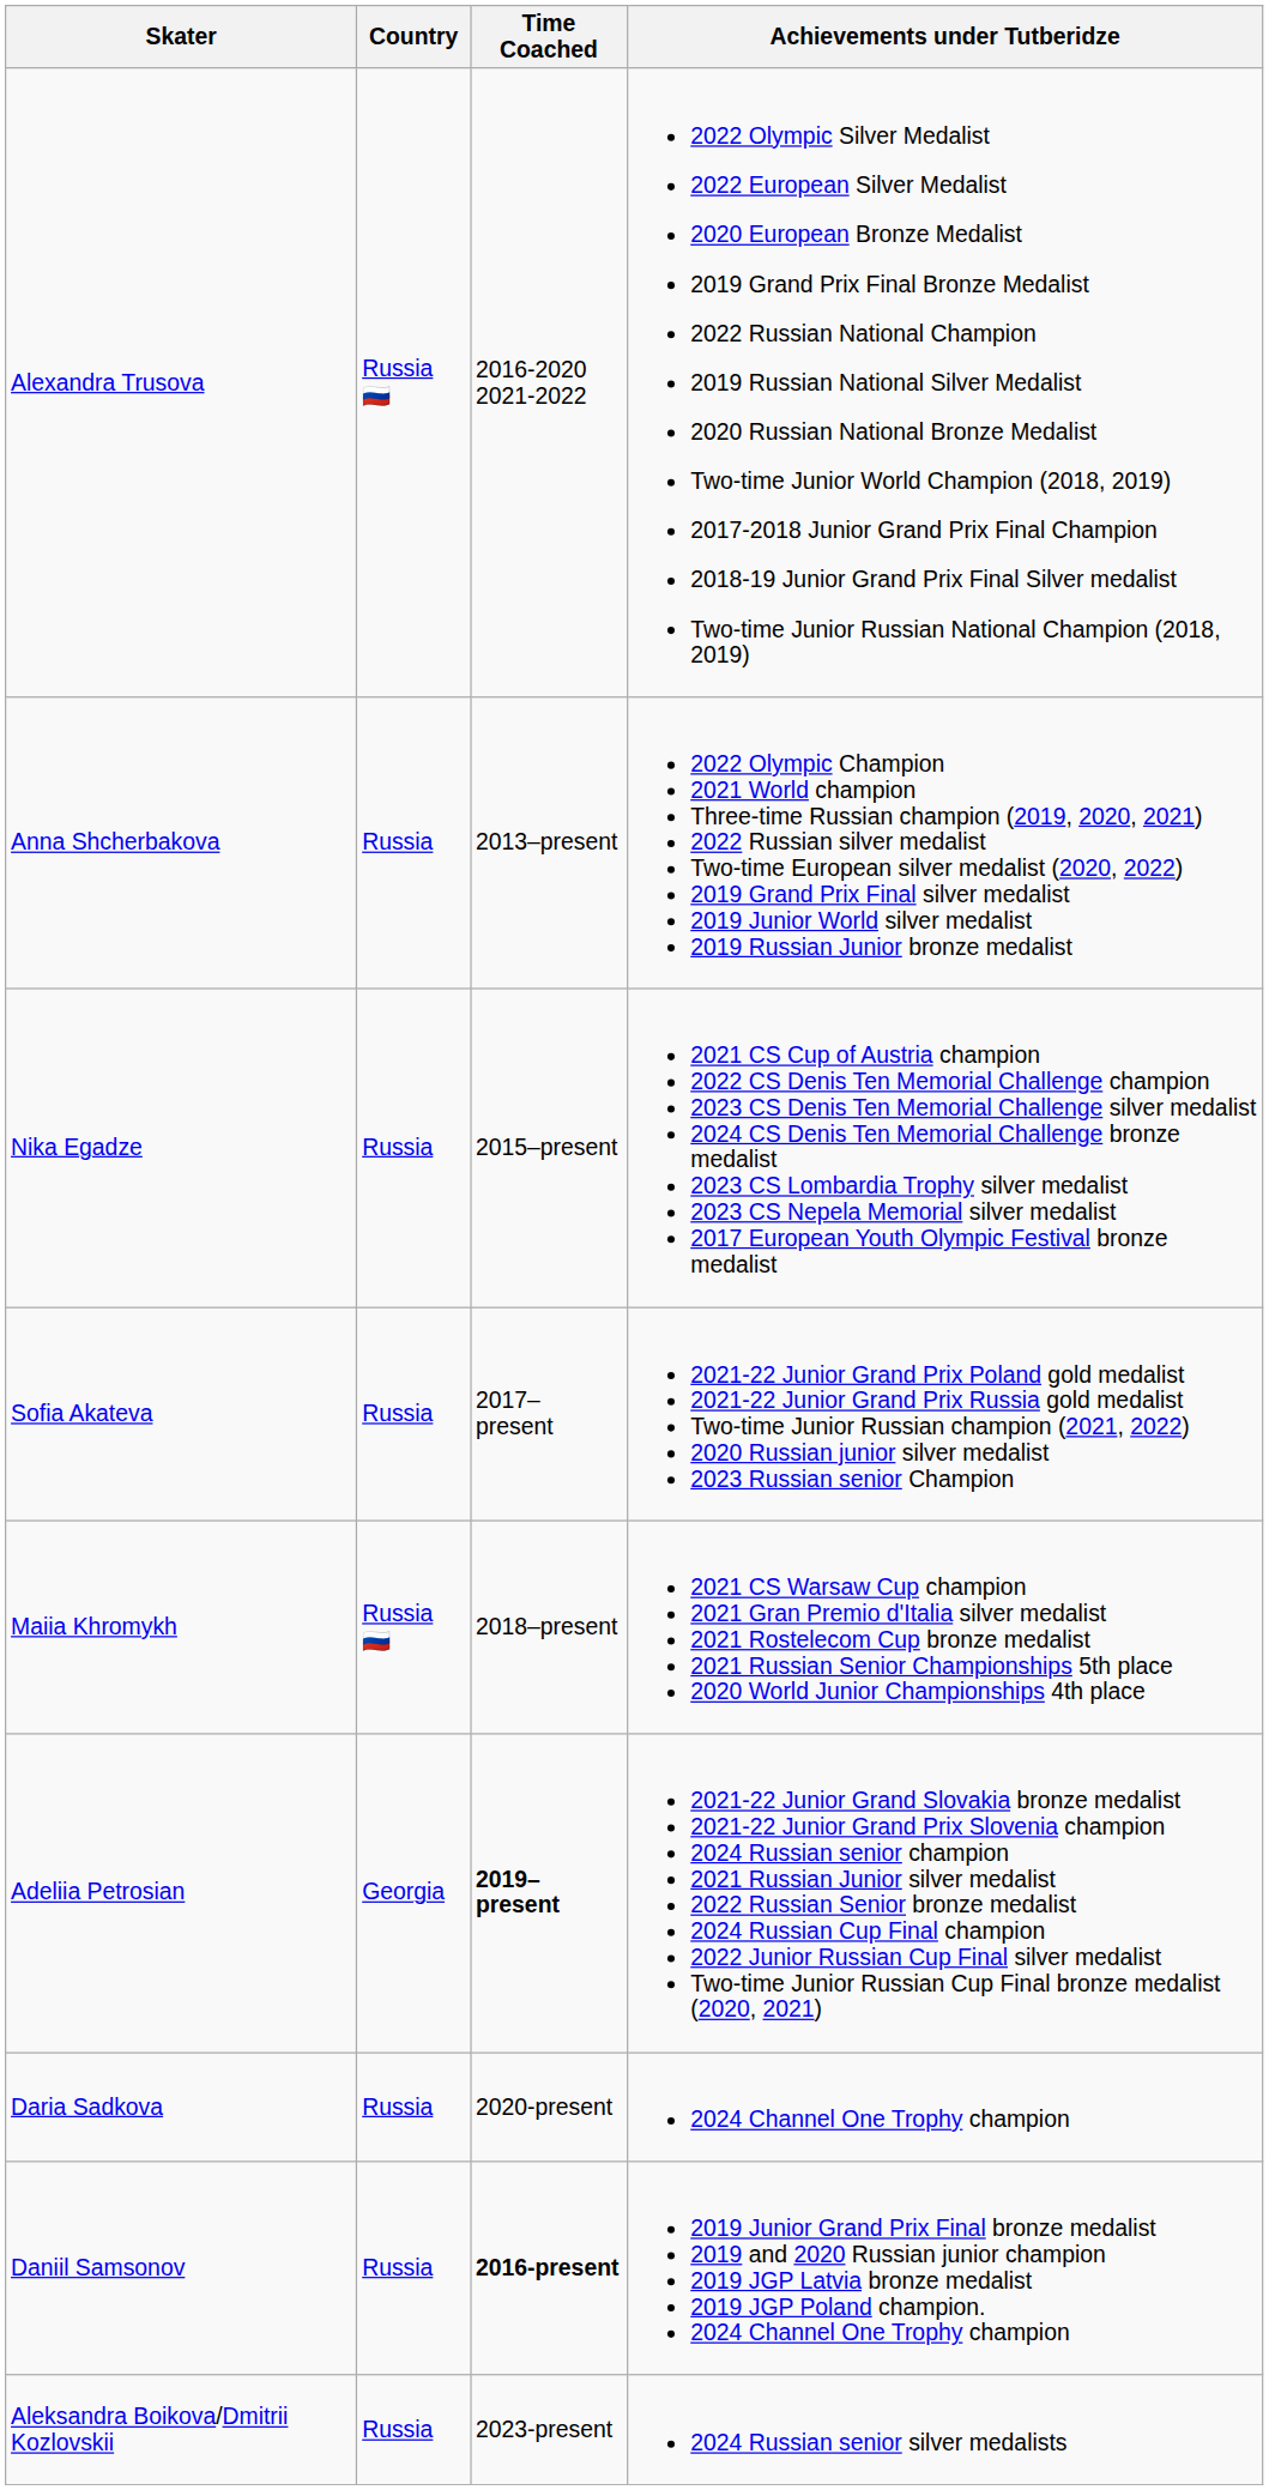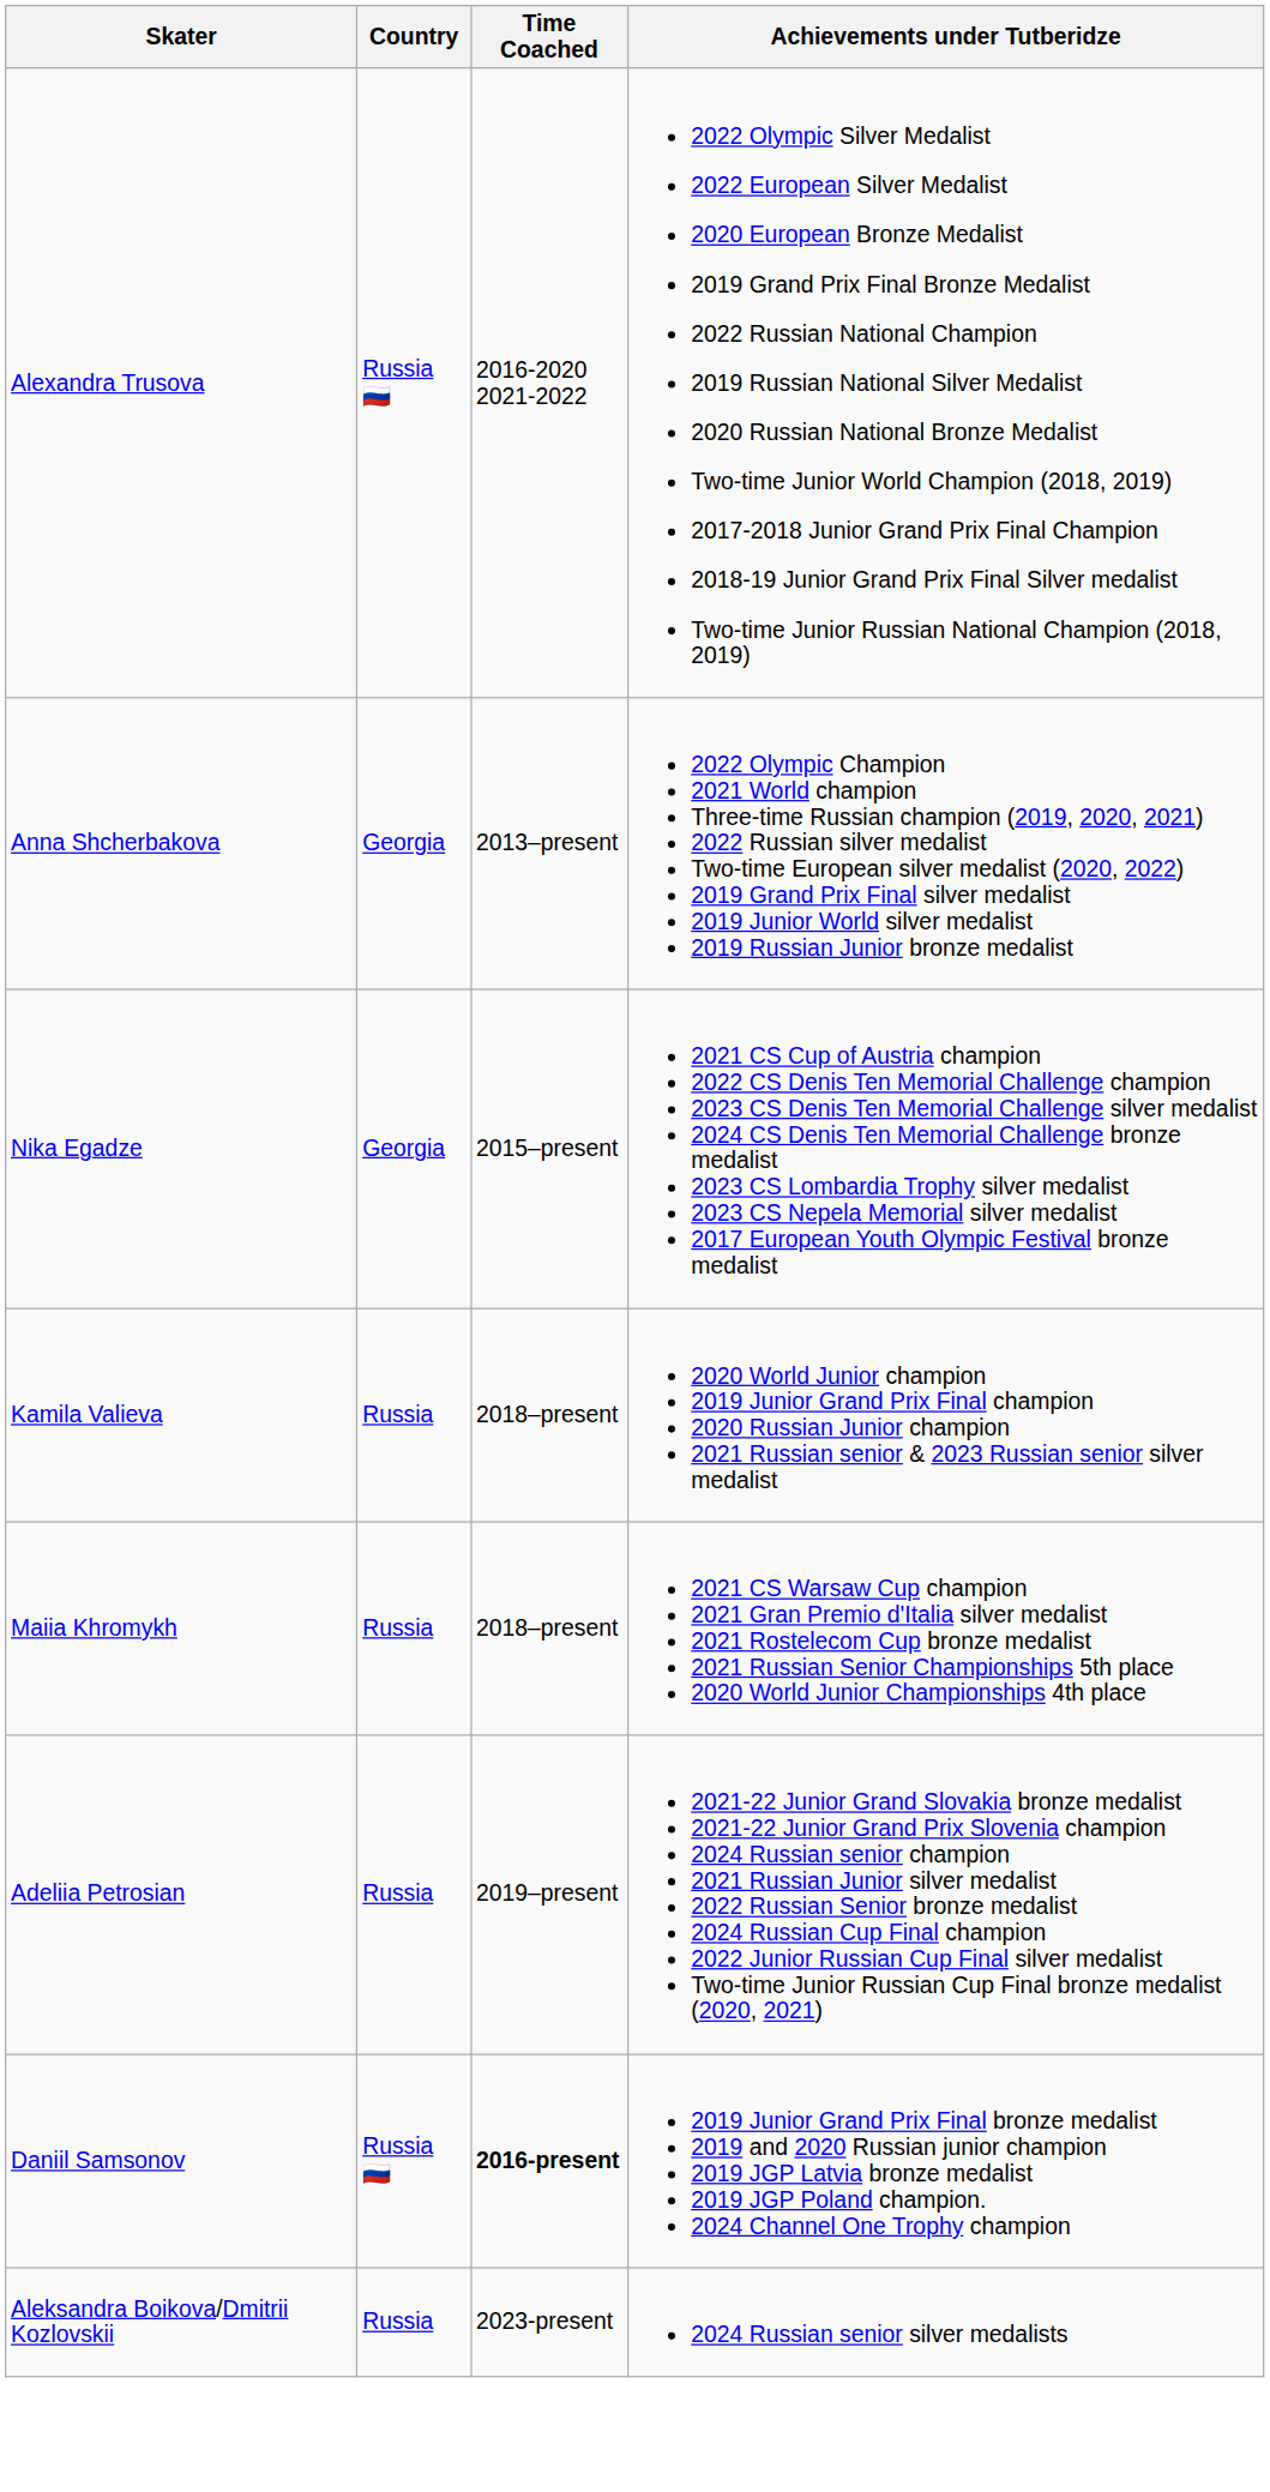 <table class="wikitable">
 <tr>
 <th>Skater</th>
 <th>Country</th>
 <th>Time Coached</th>
 <th>Achievements under Tutberidze</th>
 </tr>
 <tr>
 <td><a href='#'>Alexandra Trusova</a></td>
 <td><a href='#'>Russia</a> 🇷🇺</td>
 <td>2016-2020<br>2021-2022</td>
 <td><br><ul><li><a href='#'>2022 Olympic</a> Silver Medalist</li></ul><ul><li><a href='#'>2022 European</a> Silver Medalist</li></ul><ul><li><a href='#'>2020 European</a> Bronze Medalist</li></ul><ul><li>2019 Grand Prix Final Bronze Medalist</li></ul><ul><li>2022 Russian National Champion</li></ul><ul><li>2019 Russian National Silver Medalist</li></ul><ul><li>2020 Russian National Bronze Medalist</li></ul><ul><li>Two-time Junior World Champion (2018, 2019)</li></ul><ul><li>2017-2018 Junior Grand Prix Final Champion</li></ul><ul><li>2018-19 Junior Grand Prix Final Silver medalist</li></ul><ul><li>Two-time Junior Russian National Champion (2018, 2019)</li></ul></td>
 </tr>
 <tr>
 <td><a href='#'>Anna Shcherbakova</a></td>
-<td> <a href='#'>Russia</a></td>
+<td> <a href='#'>Georgia</a></td>
 <td>2013–present</td>
 <td><br><ul><li><a href='#'>2022 Olympic</a> Champion</li><li><a href='#'>2021 World</a> champion</li><li>Three-time Russian champion (<a href='#'>2019</a>, <a href='#'>2020</a>, <a href='#'>2021</a>)</li><li><a href='#'>2022</a> Russian silver medalist</li><li>Two-time European silver medalist (<a href='#'>2020</a>, <a href='#'>2022</a>)</li><li><a href='#'>2019 Grand Prix Final</a> silver medalist</li><li><a href='#'>2019 Junior World</a> silver medalist</li><li><a href='#'>2019 Russian Junior</a> bronze medalist</li></ul></td>
 </tr>
 <tr>
 <td><a href='#'>Nika Egadze</a></td>
-<td> <a href='#'>Russia</a></td>
+<td> <a href='#'>Georgia</a></td>
 <td>2015–present</td>
 <td><br><ul><li><a href='#'>2021 CS Cup of Austria</a> champion </li><li><a href='#'>2022 CS Denis Ten Memorial Challenge</a> champion</li><li><a href='#'>2023 CS Denis Ten Memorial Challenge</a> silver medalist</li><li><a href='#'>2024 CS Denis Ten Memorial Challenge</a> bronze medalist</li><li><a href='#'>2023 CS Lombardia Trophy</a> silver medalist</li><li><a href='#'>2023 CS Nepela Memorial</a> silver medalist</li><li><a href='#'>2017 European Youth Olympic Festival</a> bronze medalist</li></ul></td>
 </tr>
 <tr>
-<td><a href='#'>Sofia Akateva</a></td>
+<td><a href='#'>Kamila Valieva</a></td>
 <td> <a href='#'>Russia</a></td>
-<td>2017– present</td>
-<td><br><ul><li><a href='#'>2021-22 Junior Grand Prix Poland</a> gold medalist</li><li><a href='#'>2021-22 Junior Grand Prix Russia</a> gold medalist</li><li>Two-time Junior Russian champion (<a href='#'>2021</a>, <a href='#'>2022</a>)</li><li><a href='#'>2020 Russian junior</a> silver medalist</li><li><a href='#'>2023 Russian senior</a> Champion</li></ul></td>
+<td>2018–present</td>
+<td><br><ul><li><a href='#'>2020 World Junior</a> champion</li><li><a href='#'>2019 Junior Grand Prix Final</a> champion</li><li><a href='#'>2020 Russian Junior</a> champion</li><li><a href='#'>2021 Russian senior</a> & <a href='#'>2023 Russian senior</a> silver medalist</li></ul></td>
 </tr>
 <tr>
 <td><a href='#'>Maiia Khromykh</a></td>
-<td><a href='#'>Russia</a> 🇷🇺</td>
+<td> <a href='#'>Russia</a></td>
 <td>2018–present</td>
 <td><br><ul><li><a href='#'>2021 CS Warsaw Cup</a> champion</li><li><a href='#'>2021 Gran Premio d'Italia</a> silver medalist</li><li><a href='#'>2021 Rostelecom Cup</a> bronze medalist</li><li><a href='#'>2021 Russian Senior Championships</a> 5th place </li><li><a href='#'>2020 World Junior Championships</a> 4th place </li></ul></td>
 </tr>
 <tr>
 <td><a href='#'>Adeliia Petrosian</a></td>
-<td> <a href='#'>Georgia</a></td>
-<td><strong>2019–present</strong></td>
+<td> <a href='#'>Russia</a></td>
+<td>2019–present</td>
 <td><br><ul><li><a href='#'>2021-22 Junior Grand Slovakia</a> bronze medalist</li><li><a href='#'>2021-22 Junior Grand Prix Slovenia</a> champion</li><li><a href='#'>2024 Russian senior</a> champion</li><li><a href='#'>2021 Russian Junior</a> silver medalist</li><li><a href='#'>2022 Russian Senior</a> bronze medalist</li><li><a href='#'>2024 Russian Cup Final</a> champion</li><li><a href='#'>2022 Junior Russian Cup Final</a> silver medalist</li><li>Two-time Junior Russian Cup Final bronze medalist (<a href='#'>2020</a>, <a href='#'>2021</a>)</li></ul></td>
 </tr>
 <tr>
-<td><a href='#'>Daria Sadkova</a></td>
-<td> <a href='#'>Russia</a></td>
-<td>2020-present</td>
-<td><br><ul><li><a href='#'>2024 Channel One Trophy</a> champion</li></ul></td>
-</tr>
-<tr>
 <td><a href='#'>Daniil Samsonov</a></td>
-<td> <a href='#'>Russia</a></td>
+<td><a href='#'>Russia</a> 🇷🇺</td>
 <td><strong>2016-present</strong></td>
 <td><br><ul><li><a href='#'>2019 Junior Grand Prix Final</a> bronze medalist</li><li><a href='#'>2019</a> and <a href='#'>2020</a> Russian junior champion</li><li><a href='#'>2019 JGP Latvia</a> bronze medalist</li><li><a href='#'>2019 JGP Poland</a> champion.</li><li><a href='#'>2024 Channel One Trophy</a> champion</li></ul></td>
 </tr>
 <tr>
 <td><a href='#'>Aleksandra Boikova</a>/<a href='#'>Dmitrii Kozlovskii</a></td>
 <td> <a href='#'>Russia</a></td>
 <td>2023-present</td>
 <td><br><ul><li><a href='#'>2024 Russian senior</a> silver medalists</li></ul></td>
 </tr>
 </table>
